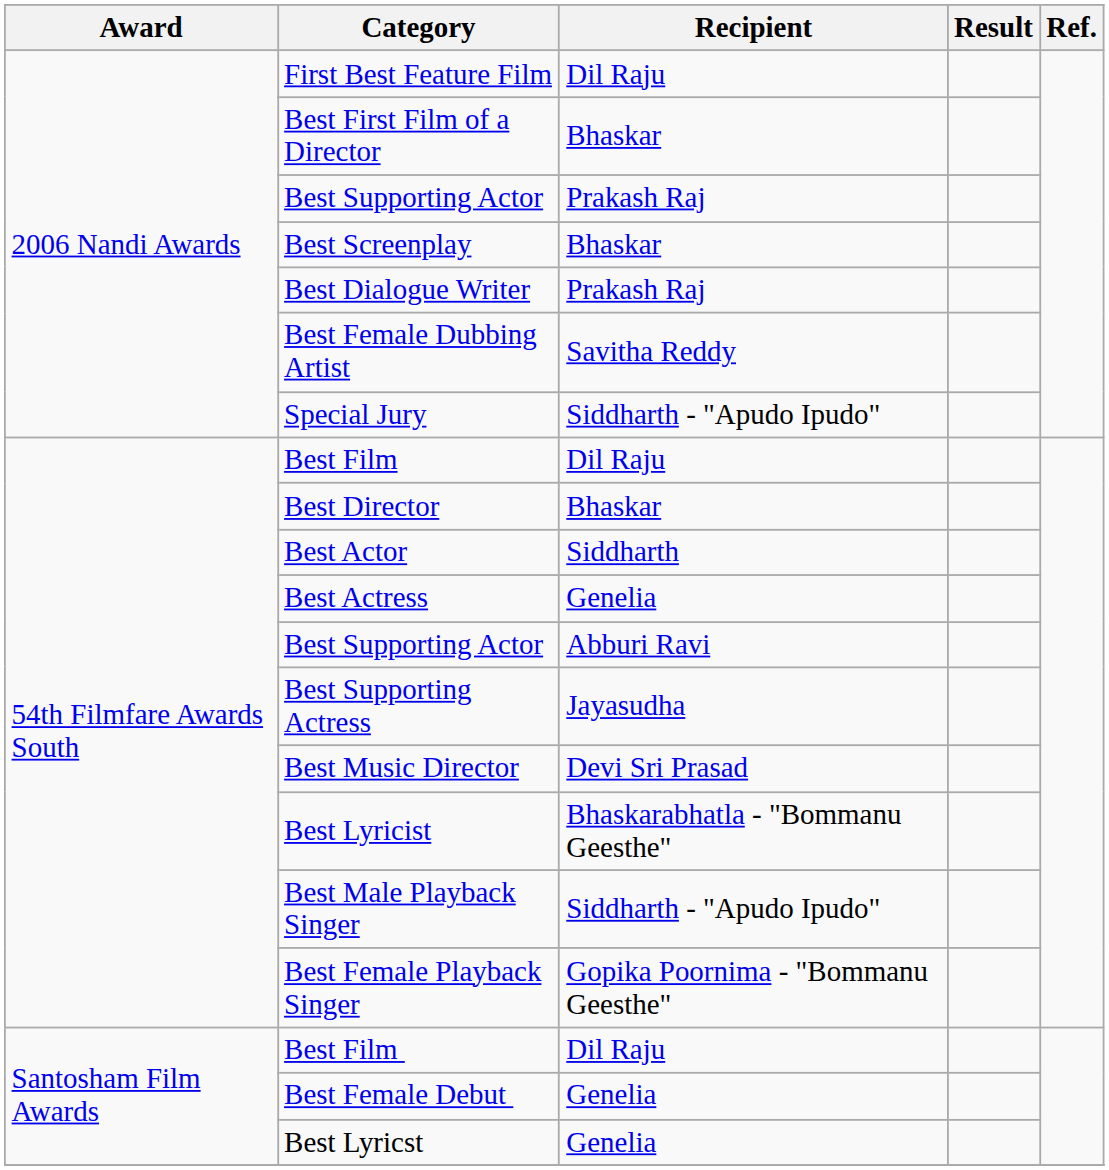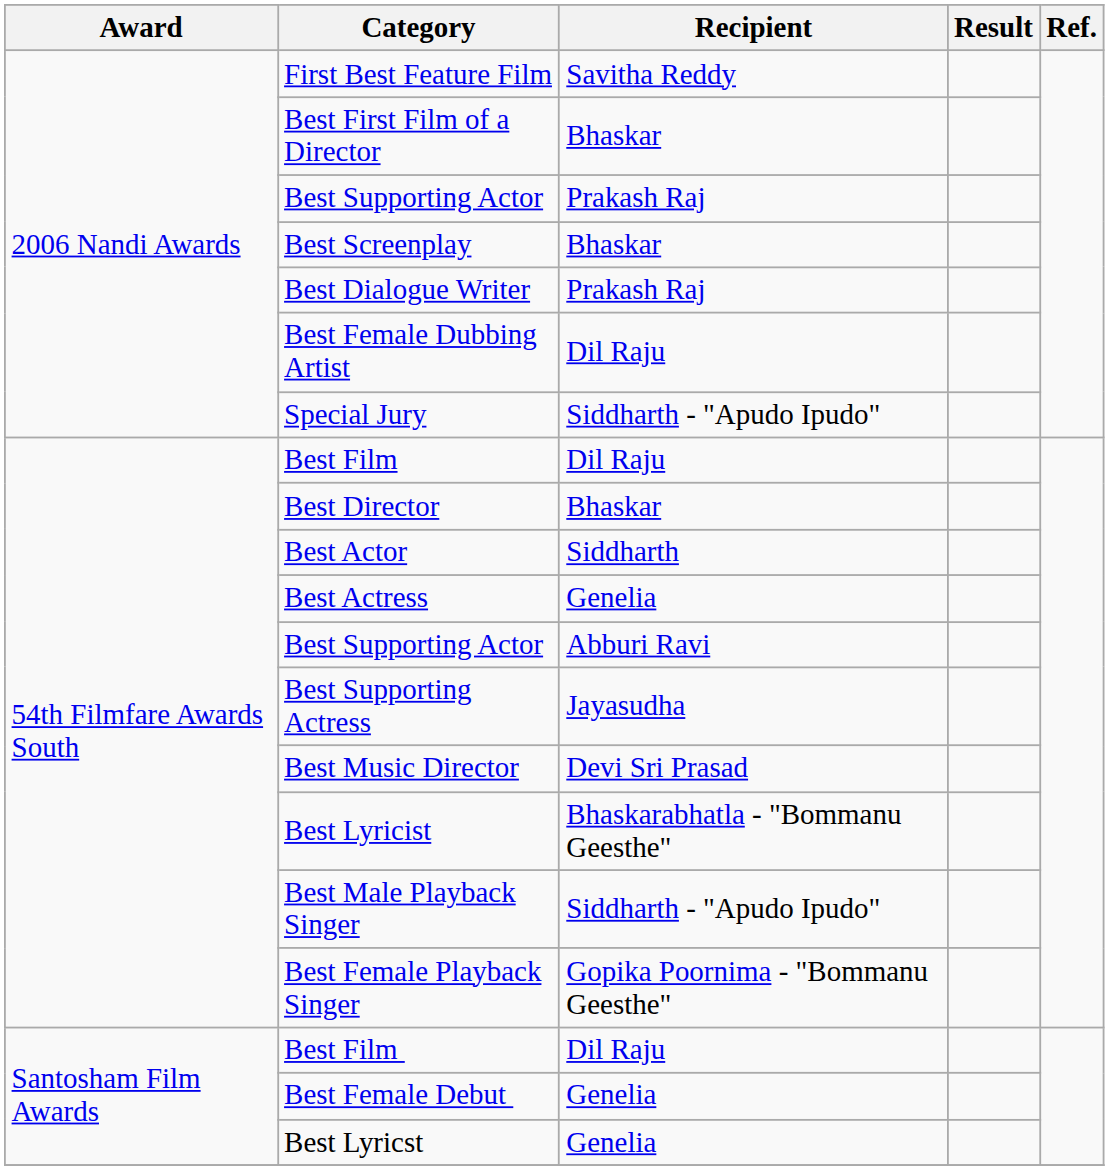 <table class="wikitable sortable">
 <tr>
 <th>Award</th>
 <th>Category</th>
 <th>Recipient</th>
 <th>Result</th>
 <th class="unsortable">Ref.</th>
 </tr>
 <tr>
 <td rowspan=7><a href='#'>2006 Nandi Awards</a></td>
 <td><a href='#'>First Best Feature Film</a></td>
-<td><a href='#'>Dil Raju</a></td>
+<td><a href='#'>Savitha Reddy</a></td>
 <td></td>
 <td rowspan=7><br></td>
 </tr>
 <tr>
 <td><a href='#'>Best First Film of a Director</a></td>
 <td><a href='#'>Bhaskar</a></td>
 <td></td>
 </tr>
 <tr>
 <td><a href='#'>Best Supporting Actor</a></td>
 <td><a href='#'>Prakash Raj</a></td>
 <td></td>
 </tr>
 <tr>
 <td><a href='#'>Best Screenplay</a></td>
 <td><a href='#'>Bhaskar</a></td>
 <td></td>
 </tr>
 <tr>
 <td><a href='#'>Best Dialogue Writer</a></td>
 <td><a href='#'>Prakash Raj</a></td>
 <td></td>
 </tr>
 <tr>
 <td><a href='#'>Best Female Dubbing Artist</a></td>
-<td><a href='#'>Savitha Reddy</a></td>
+<td><a href='#'>Dil Raju</a></td>
 <td></td>
 </tr>
 <tr>
 <td><a href='#'>Special Jury</a></td>
 <td><a href='#'>Siddharth</a> -  "Apudo Ipudo"</td>
 <td></td>
 </tr>
 <tr>
 <td rowspan=10><a href='#'>54th Filmfare Awards South</a></td>
 <td><a href='#'>Best Film</a></td>
 <td><a href='#'>Dil Raju</a></td>
 <td></td>
 <td rowspan=10><br><br></td>
 </tr>
 <tr>
 <td><a href='#'>Best Director</a></td>
 <td><a href='#'>Bhaskar</a></td>
 <td></td>
 </tr>
 <tr>
 <td><a href='#'>Best Actor</a></td>
 <td><a href='#'>Siddharth</a></td>
 <td></td>
 </tr>
 <tr>
 <td><a href='#'>Best Actress</a></td>
 <td><a href='#'>Genelia</a></td>
 <td></td>
 </tr>
 <tr>
 <td><a href='#'>Best Supporting Actor</a></td>
 <td><a href='#'>Abburi Ravi</a></td>
 <td></td>
 </tr>
 <tr>
 <td><a href='#'>Best Supporting Actress</a></td>
 <td><a href='#'>Jayasudha</a></td>
 <td></td>
 </tr>
 <tr>
 <td><a href='#'>Best Music Director</a></td>
 <td><a href='#'>Devi Sri Prasad</a></td>
 <td></td>
 </tr>
 <tr>
 <td><a href='#'>Best Lyricist</a></td>
 <td><a href='#'>Bhaskarabhatla</a> - "Bommanu Geesthe"</td>
 <td></td>
 </tr>
 <tr>
 <td><a href='#'>Best Male Playback Singer</a></td>
 <td><a href='#'>Siddharth</a> -  "Apudo Ipudo"</td>
 <td></td>
 </tr>
 <tr>
 <td><a href='#'>Best Female Playback Singer</a></td>
 <td><a href='#'>Gopika Poornima</a> - "Bommanu Geesthe"</td>
 <td></td>
 </tr>
 <tr>
 <td rowspan=3><a href='#'>Santosham Film Awards</a></td>
 <td><a href='#'>Best Film </a></td>
 <td><a href='#'>Dil Raju</a></td>
 <td></td>
 <td rowspan=3></td>
 </tr>
 <tr>
 <td><a href='#'>Best Female Debut </a></td>
 <td><a href='#'>Genelia</a></td>
 <td></td>
 </tr>
 <tr>
 <td>Best Lyricst</td>
 <td><a href='#'>Genelia</a></td>
 <td></td>
 </tr>
 <tr>
 </tr>
 </table>
